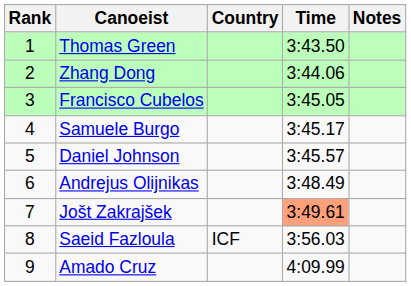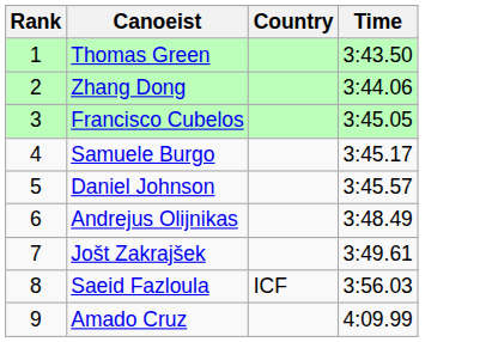 <table class="wikitable" style="text-align:center">
 <tr>
 <th>Rank</th>
 <th>Canoeist</th>
 <th>Country</th>
 <th>Time</th>
-<th>Notes</th>
 </tr>
 <tr bgcolor=bbffbb>
 <td>1</td>
 <td align="left"><a href='#'>Thomas Green</a></td>
 <td align="left"></td>
 <td>3:43.50</td>
-<td></td>
 </tr>
 <tr bgcolor=bbffbb>
 <td>2</td>
 <td align="left"><a href='#'>Zhang Dong</a></td>
 <td align="left"></td>
 <td>3:44.06</td>
-<td></td>
 </tr>
 <tr bgcolor=bbffbb>
 <td>3</td>
 <td align="left"><a href='#'>Francisco Cubelos</a></td>
 <td align="left"></td>
 <td>3:45.05</td>
-<td></td>
 </tr>
 <tr>
 <td>4</td>
 <td align="left"><a href='#'>Samuele Burgo</a></td>
 <td align="left"></td>
 <td>3:45.17</td>
-<td></td>
 </tr>
 <tr>
 <td>5</td>
 <td align="left"><a href='#'>Daniel Johnson</a></td>
 <td align="left"></td>
 <td>3:45.57</td>
-<td></td>
 </tr>
 <tr>
 <td>6</td>
 <td align="left"><a href='#'>Andrejus Olijnikas</a></td>
 <td align="left"></td>
 <td>3:48.49</td>
-<td></td>
 </tr>
 <tr>
 <td>7</td>
 <td align="left"><a href='#'>Jošt Zakrajšek</a></td>
 <td align="left"></td>
-<td style="background: lightsalmon;">3:49.61</td>
-<td></td>
+<td>3:49.61</td>
 </tr>
 <tr>
 <td>8</td>
 <td align="left"><a href='#'>Saeid Fazloula</a></td>
 <td align="left">ICF</td>
 <td>3:56.03</td>
-<td></td>
 </tr>
 <tr>
 <td>9</td>
 <td align="left"><a href='#'>Amado Cruz</a></td>
 <td align="left"></td>
 <td>4:09.99</td>
-<td></td>
 </tr>
 </table>
